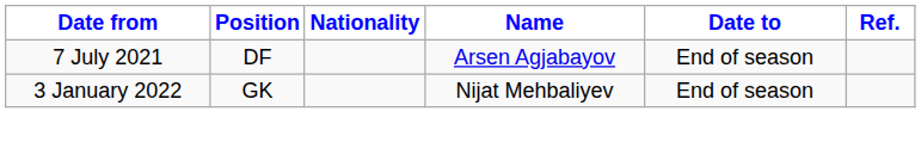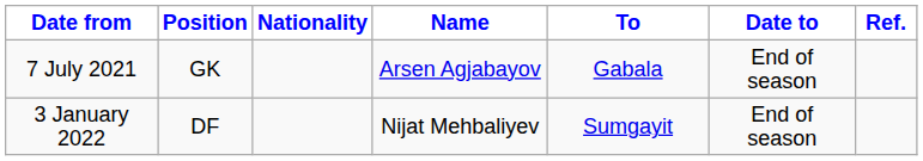 <table class="wikitable" style="text-align:center; font-size:90%; ">
 <tr>
 <th style="background:white; color:blue; width:200px;">Date from</th>
 <th style="background:white; color:blue; width:50px;">Position</th>
 <th style="background:white; color:blue; width:50px;">Nationality</th>
 <th style="background:white; color:blue; width:200px;">Name</th>
+<th style="background:white; color:blue; width:200px;">To</th>
 <th style="background:white; color:blue; width:200px;">Date to</th>
 <th style="background:white; color:blue; width:50px;">Ref.</th>
 </tr>
 <tr>
 <td>7 July 2021</td>
-<td>DF</td>
+<td>GK</td>
 <td></td>
 <td><a href='#'>Arsen Agjabayov</a></td>
+<td><a href='#'>Gabala</a></td>
 <td>End of season</td>
 <td></td>
 </tr>
 <tr>
 <td>3 January 2022</td>
-<td>GK</td>
+<td>DF</td>
 <td></td>
 <td>Nijat Mehbaliyev</td>
+<td><a href='#'>Sumgayit</a></td>
 <td>End of season</td>
 <td></td>
 </tr>
 </table>
